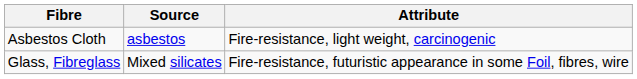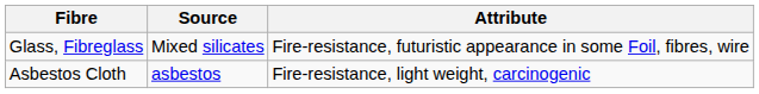 <table class="wikitable">
 <tr>
 <th>Fibre</th>
 <th>Source</th>
 <th>Attribute</th>
 </tr>
 <tr>
+<td>Glass, <a href='#'>Fibreglass</a></td>
+<td>Mixed <a href='#'>silicates</a></td>
+<td>Fire-resistance, futuristic appearance in some <a href='#'>Foil</a>, fibres, wire</td>
+</tr>
+<tr>
 <td>Asbestos Cloth</td>
 <td><a href='#'>asbestos</a></td>
 <td>Fire-resistance, light weight, <a href='#'>carcinogenic</a></td>
 </tr>
-<tr>
-<td>Glass, <a href='#'>Fibreglass</a></td>
-<td>Mixed <a href='#'>silicates</a></td>
-<td>Fire-resistance, futuristic appearance in some <a href='#'>Foil</a>, fibres, wire</td>
-</tr>
 </table>
